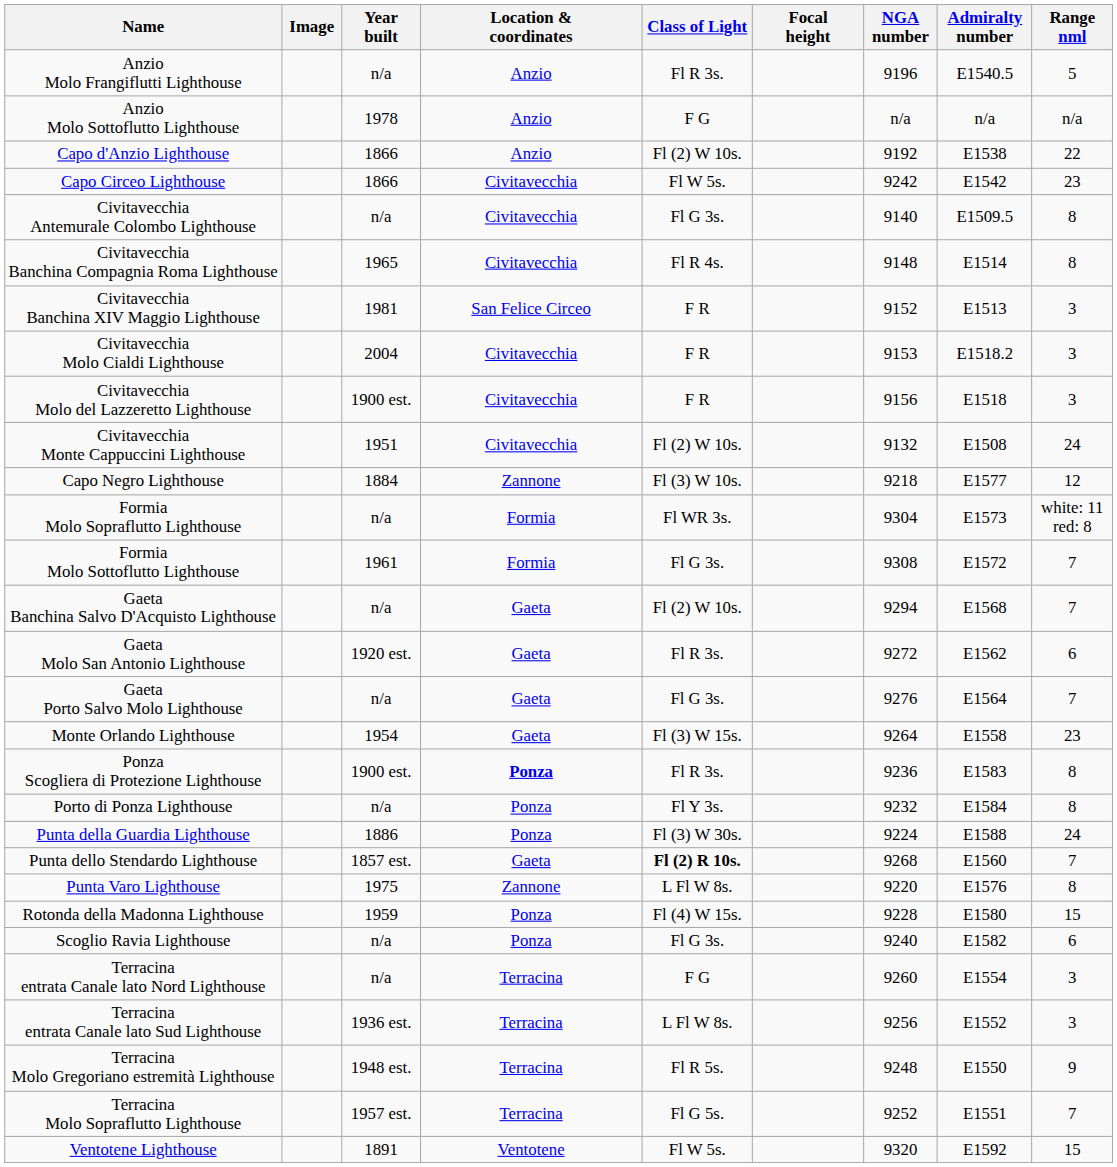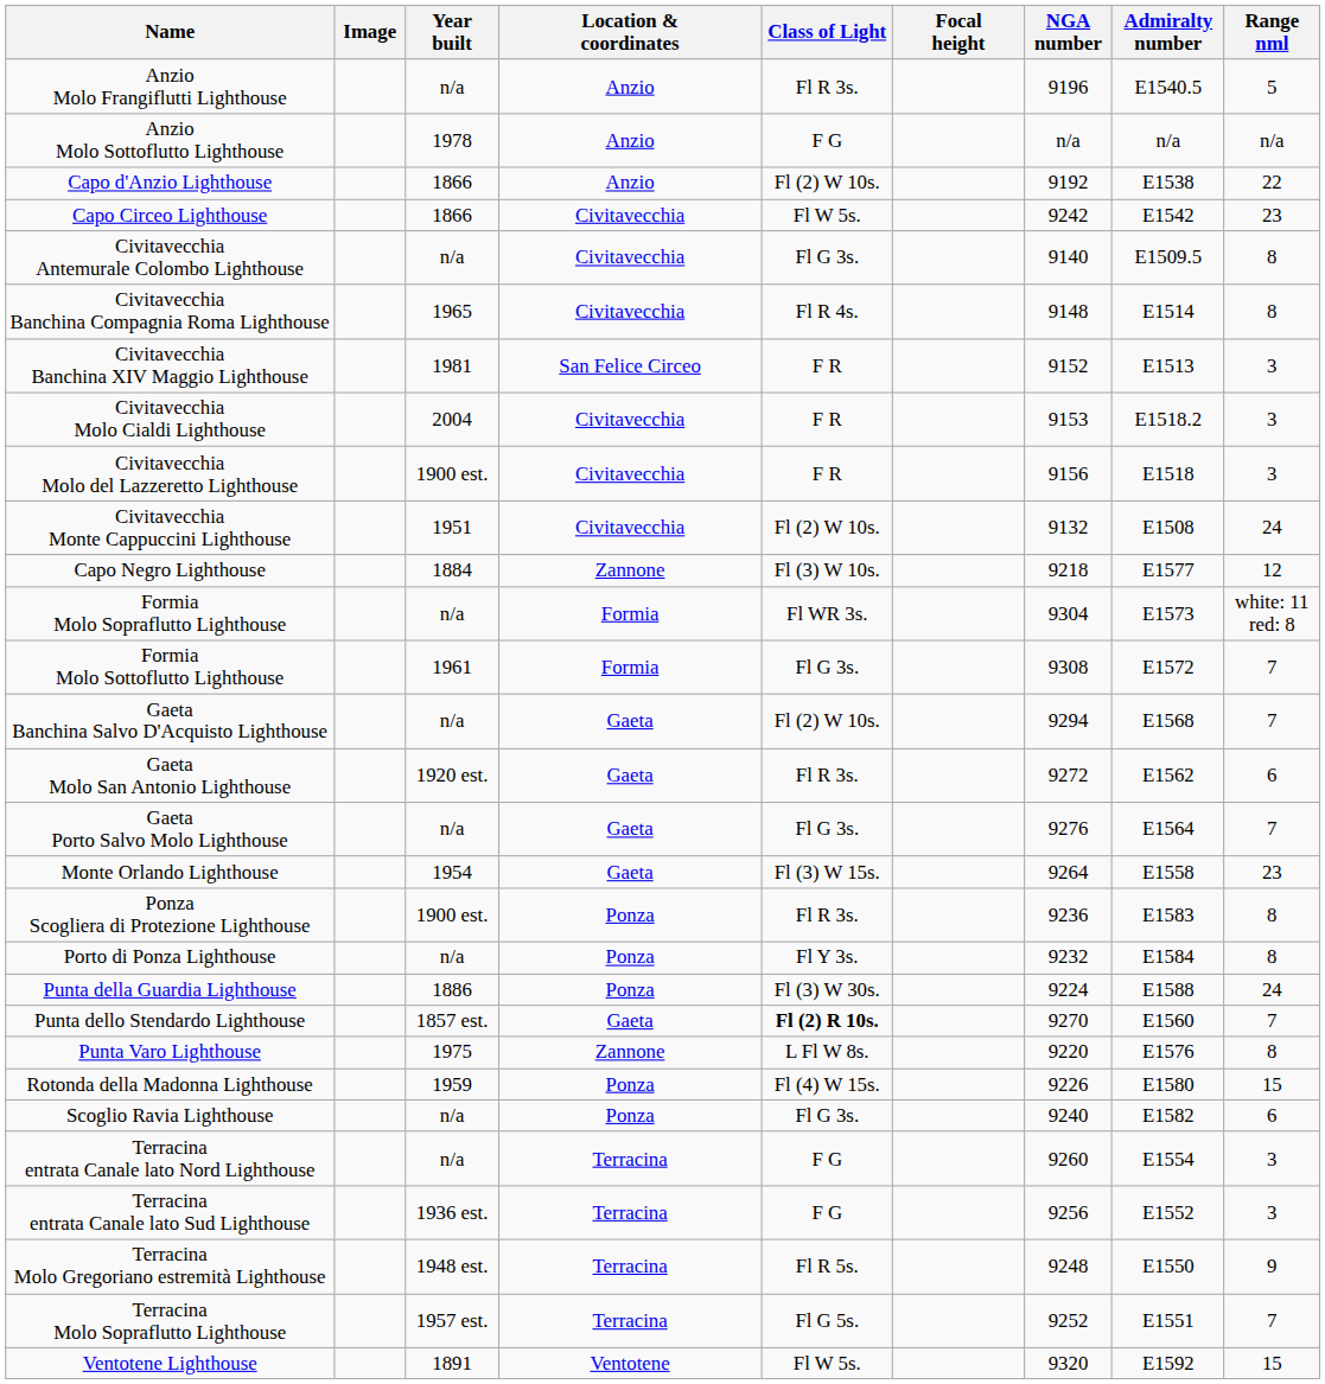 <table class="wikitable sortable" style="margin:auto;text-align:center">
 <tr>
 <th width="25%">Name</th>
 <th>Image</th>
 <th>Year<br>built</th>
 <th width="20%">Location &<br> coordinates</th>
 <th width="10%"><a href='#'>Class of Light</a></th>
 <th width="10%">Focal<br>height</th>
 <th><a href='#'>NGA</a><br>number</th>
 <th><a href='#'>Admiralty</a><br>number</th>
 <th>Range<br><a href='#'>nml</a></th>
 </tr>
 <tr>
 <td>Anzio<br>Molo Frangiflutti Lighthouse</td>
 <td></td>
 <td>n/a</td>
 <td><a href='#'>Anzio</a><br></td>
 <td>Fl R 3s.</td>
 <td></td>
 <td>9196</td>
 <td>E1540.5</td>
 <td>5</td>
 </tr>
 <tr>
 <td>Anzio<br>Molo Sottoflutto Lighthouse</td>
 <td></td>
 <td>1978</td>
 <td><a href='#'>Anzio</a><br></td>
 <td>F G</td>
 <td></td>
 <td>n/a</td>
 <td>n/a</td>
 <td>n/a</td>
 </tr>
 <tr>
 <td><a href='#'>Capo d'Anzio Lighthouse</a></td>
 <td></td>
 <td>1866</td>
 <td><a href='#'>Anzio</a><br></td>
 <td>Fl (2) W 10s.</td>
 <td></td>
 <td>9192</td>
 <td>E1538</td>
 <td>22</td>
 </tr>
 <tr>
 <td><a href='#'>Capo Circeo Lighthouse</a></td>
 <td></td>
 <td>1866</td>
 <td><a href='#'>Civitavecchia</a><br></td>
 <td>Fl W 5s.</td>
 <td></td>
 <td>9242</td>
 <td>E1542</td>
 <td>23</td>
 </tr>
 <tr>
 <td>Civitavecchia<br>Antemurale Colombo Lighthouse</td>
 <td></td>
 <td>n/a</td>
 <td><a href='#'>Civitavecchia</a><br></td>
 <td>Fl G 3s.</td>
 <td></td>
 <td>9140</td>
 <td>E1509.5</td>
 <td>8</td>
 </tr>
 <tr>
 <td>Civitavecchia<br>Banchina Compagnia Roma Lighthouse</td>
 <td></td>
 <td>1965</td>
 <td><a href='#'>Civitavecchia</a><br></td>
 <td>Fl R 4s.</td>
 <td></td>
 <td>9148</td>
 <td>E1514</td>
 <td>8</td>
 </tr>
 <tr>
 <td>Civitavecchia<br>Banchina XIV Maggio Lighthouse</td>
 <td></td>
 <td>1981</td>
 <td><a href='#'>San Felice Circeo</a><br></td>
 <td>F R</td>
 <td></td>
 <td>9152</td>
 <td>E1513</td>
 <td>3</td>
 </tr>
 <tr>
 <td>Civitavecchia<br>Molo Cialdi Lighthouse</td>
 <td></td>
 <td>2004</td>
 <td><a href='#'>Civitavecchia</a><br></td>
 <td>F R</td>
 <td></td>
 <td>9153</td>
 <td>E1518.2</td>
 <td>3</td>
 </tr>
 <tr>
 <td>Civitavecchia<br>Molo del Lazzeretto Lighthouse</td>
 <td></td>
 <td>1900 est.</td>
 <td><a href='#'>Civitavecchia</a><br></td>
 <td>F R</td>
 <td></td>
 <td>9156</td>
 <td>E1518</td>
 <td>3</td>
 </tr>
 <tr>
 <td>Civitavecchia<br>Monte Cappuccini Lighthouse</td>
 <td></td>
 <td>1951</td>
 <td><a href='#'>Civitavecchia</a><br></td>
 <td>Fl (2) W 10s.</td>
 <td></td>
 <td>9132</td>
 <td>E1508</td>
 <td>24</td>
 </tr>
 <tr>
 <td>Capo Negro Lighthouse</td>
 <td></td>
 <td>1884</td>
 <td><a href='#'>Zannone</a><br></td>
 <td>Fl (3) W 10s.</td>
 <td></td>
 <td>9218</td>
 <td>E1577</td>
 <td>12</td>
 </tr>
 <tr>
 <td>Formia<br>Molo Sopraflutto Lighthouse</td>
 <td></td>
 <td>n/a</td>
 <td><a href='#'>Formia</a><br></td>
 <td>Fl WR 3s.</td>
 <td></td>
 <td>9304</td>
 <td>E1573</td>
 <td>white: 11<br>red: 8</td>
 </tr>
 <tr>
 <td>Formia<br> Molo Sottoflutto Lighthouse</td>
 <td></td>
 <td>1961</td>
 <td><a href='#'>Formia</a><br> </td>
 <td>Fl G 3s.</td>
 <td></td>
 <td>9308</td>
 <td>E1572</td>
 <td>7</td>
 </tr>
 <tr>
 <td>Gaeta<br>Banchina Salvo D'Acquisto Lighthouse</td>
 <td></td>
 <td>n/a</td>
 <td><a href='#'>Gaeta</a><br></td>
 <td>Fl (2) W 10s.</td>
 <td></td>
 <td>9294</td>
 <td>E1568</td>
 <td>7</td>
 </tr>
 <tr>
 <td>Gaeta<br>Molo San Antonio Lighthouse</td>
 <td></td>
 <td>1920 est.</td>
 <td><a href='#'>Gaeta</a><br></td>
 <td>Fl R 3s.</td>
 <td></td>
 <td>9272</td>
 <td>E1562</td>
 <td>6</td>
 </tr>
 <tr>
 <td>Gaeta<br>Porto Salvo Molo Lighthouse</td>
 <td></td>
 <td>n/a</td>
 <td><a href='#'>Gaeta</a><br></td>
 <td>Fl G 3s.</td>
 <td></td>
 <td>9276</td>
 <td>E1564</td>
 <td>7</td>
 </tr>
 <tr>
 <td>Monte Orlando Lighthouse</td>
 <td></td>
 <td>1954</td>
 <td><a href='#'>Gaeta</a><br></td>
 <td>Fl (3) W 15s.</td>
 <td></td>
 <td>9264</td>
 <td>E1558</td>
 <td>23</td>
 </tr>
 <tr>
 <td>Ponza<br>Scogliera di Protezione Lighthouse</td>
 <td></td>
 <td>1900 est.</td>
-<td><strong><a href='#'>Ponza</a><br></strong></td>
+<td><a href='#'>Ponza</a><br></td>
 <td>Fl R 3s.</td>
 <td></td>
 <td>9236</td>
 <td>E1583</td>
 <td>8</td>
 </tr>
 <tr>
 <td>Porto di Ponza Lighthouse</td>
 <td></td>
 <td>n/a</td>
 <td><a href='#'>Ponza</a><br></td>
 <td>Fl Y 3s.</td>
 <td></td>
 <td>9232</td>
 <td>E1584</td>
 <td>8</td>
 </tr>
 <tr>
 <td><a href='#'>Punta della Guardia Lighthouse</a></td>
 <td></td>
 <td>1886</td>
 <td><a href='#'>Ponza</a><br></td>
 <td>Fl (3) W 30s.</td>
 <td></td>
 <td>9224</td>
 <td>E1588</td>
 <td>24</td>
 </tr>
 <tr>
 <td>Punta dello Stendardo Lighthouse</td>
 <td></td>
 <td>1857 est.</td>
 <td><a href='#'>Gaeta</a><br></td>
 <td><strong>Fl (2) R 10s.</strong></td>
 <td></td>
-<td>9268</td>
+<td>9270</td>
 <td>E1560</td>
 <td>7</td>
 </tr>
 <tr>
 <td><a href='#'>Punta Varo Lighthouse</a></td>
 <td></td>
 <td>1975</td>
 <td><a href='#'>Zannone</a><br></td>
 <td>L Fl W 8s.</td>
 <td></td>
 <td>9220</td>
 <td>E1576</td>
 <td>8</td>
 </tr>
 <tr>
 <td>Rotonda della Madonna Lighthouse</td>
 <td></td>
 <td>1959</td>
 <td><a href='#'>Ponza</a><br> </td>
 <td>Fl (4) W 15s.</td>
 <td></td>
-<td>9228</td>
+<td>9226</td>
 <td>E1580</td>
 <td>15</td>
 </tr>
 <tr>
 <td>Scoglio Ravia Lighthouse</td>
 <td> </td>
 <td>n/a</td>
 <td><a href='#'>Ponza</a><br></td>
 <td>Fl G 3s.</td>
 <td></td>
 <td>9240</td>
 <td>E1582</td>
 <td>6</td>
 </tr>
 <tr>
 <td>Terracina<br>entrata Canale lato Nord Lighthouse</td>
 <td></td>
 <td>n/a</td>
 <td><a href='#'>Terracina</a><br></td>
 <td>F G</td>
 <td></td>
 <td>9260</td>
 <td>E1554</td>
 <td>3</td>
 </tr>
 <tr>
 <td>Terracina<br>entrata Canale lato Sud Lighthouse</td>
 <td></td>
 <td>1936 est.</td>
 <td><a href='#'>Terracina</a><br></td>
-<td>L Fl W 8s.</td>
+<td>F G</td>
 <td></td>
 <td>9256</td>
 <td>E1552</td>
 <td>3</td>
 </tr>
 <tr>
 <td>Terracina<br>Molo Gregoriano estremità Lighthouse</td>
 <td></td>
 <td>1948 est.</td>
 <td><a href='#'>Terracina</a><br> </td>
 <td>Fl R 5s.</td>
 <td></td>
 <td>9248</td>
 <td>E1550</td>
 <td>9</td>
 </tr>
 <tr>
 <td>Terracina<br>Molo Sopraflutto Lighthouse</td>
 <td></td>
 <td>1957 est.</td>
 <td><a href='#'>Terracina</a><br></td>
 <td>Fl G 5s.</td>
 <td></td>
 <td>9252</td>
 <td>E1551</td>
 <td>7</td>
 </tr>
 <tr>
 <td><a href='#'>Ventotene Lighthouse</a></td>
 <td></td>
 <td>1891</td>
 <td><a href='#'>Ventotene</a><br></td>
 <td>Fl W 5s.</td>
 <td></td>
 <td>9320</td>
 <td>E1592</td>
 <td>15</td>
 </tr>
 <tr>
 </tr>
 </table>
